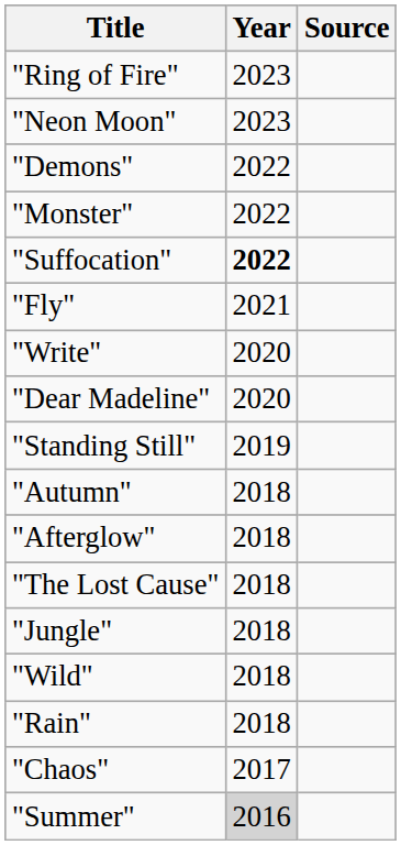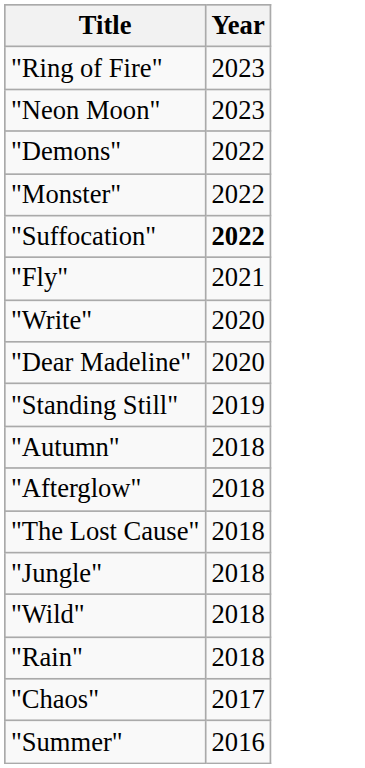 <table class="wikitable">
 <tr>
 <th>Title</th>
 <th>Year</th>
-<th>Source</th>
 </tr>
 <tr>
 <td>"Ring of Fire"</td>
 <td>2023</td>
-<td></td>
 </tr>
 <tr>
 <td>"Neon Moon"</td>
 <td>2023</td>
-<td></td>
 </tr>
 <tr>
 <td>"Demons"</td>
 <td>2022</td>
-<td></td>
 </tr>
 <tr>
 <td>"Monster"</td>
 <td>2022</td>
-<td></td>
 </tr>
 <tr>
 <td>"Suffocation"</td>
 <td><strong>2022</strong></td>
-<td></td>
 </tr>
 <tr>
 <td>"Fly"</td>
 <td>2021</td>
-<td></td>
 </tr>
 <tr>
 <td>"Write"</td>
 <td>2020</td>
-<td></td>
 </tr>
 <tr>
 <td>"Dear Madeline"</td>
 <td>2020</td>
-<td></td>
 </tr>
 <tr>
 <td>"Standing Still"</td>
 <td>2019</td>
-<td></td>
 </tr>
 <tr>
 <td>"Autumn"</td>
 <td>2018</td>
-<td></td>
 </tr>
 <tr>
 <td>"Afterglow"</td>
 <td>2018</td>
-<td></td>
 </tr>
 <tr>
 <td>"The Lost Cause"</td>
 <td>2018</td>
-<td></td>
 </tr>
 <tr>
 <td>"Jungle"</td>
 <td>2018</td>
-<td></td>
 </tr>
 <tr>
 <td>"Wild"</td>
 <td>2018</td>
-<td></td>
 </tr>
 <tr>
 <td>"Rain"</td>
 <td>2018</td>
-<td></td>
 </tr>
 <tr>
 <td>"Chaos"</td>
 <td>2017</td>
-<td></td>
 </tr>
 <tr>
 <td>"Summer"</td>
-<td style="background: lightgrey;">2016</td>
-<td></td>
+<td>2016</td>
 </tr>
 </table>
